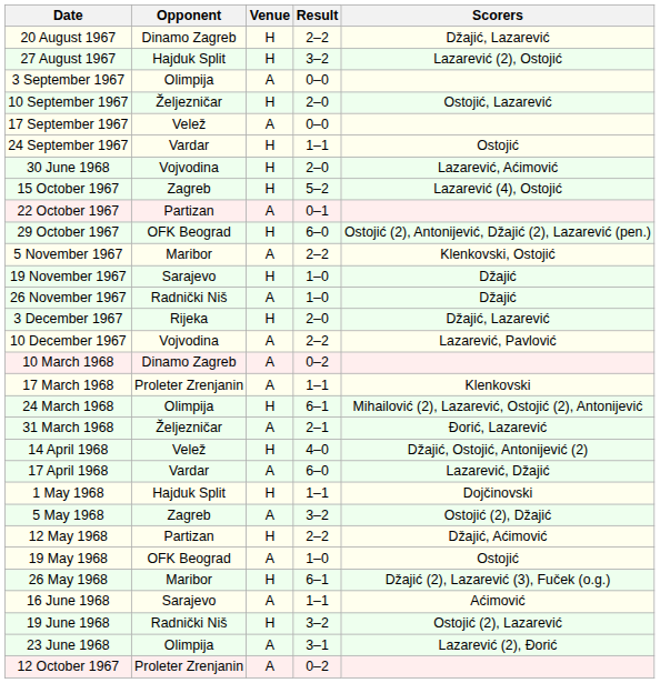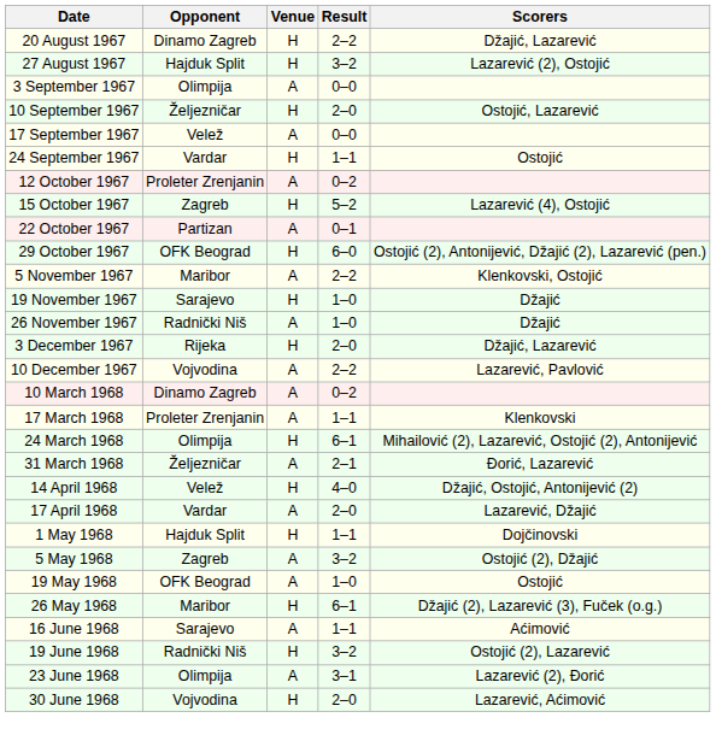 <table class="wikitable sortable" style="font-size:100%; text-align:center">
 <tr>
 <th>Date</th>
 <th>Opponent</th>
 <th>Venue</th>
 <th>Result</th>
 <th>Scorers</th>
 </tr>
 <tr bgcolor = "#FFFFEE">
 <td>20 August 1967</td>
 <td>Dinamo Zagreb</td>
 <td>H</td>
 <td>2–2</td>
 <td>Džajić, Lazarević</td>
 </tr>
 <tr bgcolor = "#EEFFEE">
 <td>27 August 1967</td>
 <td>Hajduk Split</td>
 <td>H</td>
 <td>3–2</td>
 <td>Lazarević (2), Ostojić</td>
 </tr>
 <tr bgcolor = "#FFFFEE">
 <td>3 September 1967</td>
 <td>Olimpija</td>
 <td>A</td>
 <td>0–0</td>
 <td></td>
 </tr>
 <tr bgcolor = "#EEFFEE">
 <td>10 September 1967</td>
 <td>Željezničar</td>
 <td>H</td>
 <td>2–0</td>
 <td>Ostojić, Lazarević</td>
 </tr>
 <tr bgcolor = "#FFFFEE">
 <td>17 September 1967</td>
 <td>Velež</td>
 <td>A</td>
 <td>0–0</td>
 <td></td>
 </tr>
 <tr bgcolor = "#FFFFEE">
 <td>24 September 1967</td>
 <td>Vardar</td>
 <td>H</td>
 <td>1–1</td>
 <td>Ostojić</td>
 </tr>
-<tr bgcolor = "#EEFFEE">
-<td>30 June 1968</td>
-<td>Vojvodina</td>
-<td>H</td>
-<td>2–0</td>
-<td>Lazarević, Aćimović</td>
+<tr bgcolor = "#FFEEEE">
+<td>12 October 1967</td>
+<td>Proleter Zrenjanin</td>
+<td>A</td>
+<td>0–2</td>
+<td></td>
 </tr>
 <tr bgcolor = "#EEFFEE">
 <td>15 October 1967</td>
 <td>Zagreb</td>
 <td>H</td>
 <td>5–2</td>
 <td>Lazarević (4), Ostojić</td>
 </tr>
 <tr bgcolor = "#FFEEEE">
 <td>22 October 1967</td>
 <td>Partizan</td>
 <td>A</td>
 <td>0–1</td>
 <td></td>
 </tr>
 <tr bgcolor = "#EEFFEE">
 <td>29 October 1967</td>
 <td>OFK Beograd</td>
 <td>H</td>
 <td>6–0</td>
 <td>Ostojić (2), Antonijević, Džajić (2), Lazarević (pen.)</td>
 </tr>
 <tr bgcolor = "#FFFFEE">
 <td>5 November 1967</td>
 <td>Maribor</td>
 <td>A</td>
 <td>2–2</td>
 <td>Klenkovski, Ostojić</td>
 </tr>
 <tr bgcolor = "#EEFFEE">
 <td>19 November 1967</td>
 <td>Sarajevo</td>
 <td>H</td>
 <td>1–0</td>
 <td>Džajić</td>
 </tr>
 <tr bgcolor = "#EEFFEE">
 <td>26 November 1967</td>
 <td>Radnički Niš</td>
 <td>A</td>
 <td>1–0</td>
 <td>Džajić</td>
 </tr>
 <tr bgcolor = "#EEFFEE">
 <td>3 December 1967</td>
 <td>Rijeka</td>
 <td>H</td>
 <td>2–0</td>
 <td>Džajić, Lazarević</td>
 </tr>
 <tr bgcolor = "#FFFFEE">
 <td>10 December 1967</td>
 <td>Vojvodina</td>
 <td>A</td>
 <td>2–2</td>
 <td>Lazarević, Pavlović</td>
 </tr>
 <tr bgcolor = "#FFEEEE">
 <td>10 March 1968</td>
 <td>Dinamo Zagreb</td>
 <td>A</td>
 <td>0–2</td>
 <td></td>
 </tr>
 <tr bgcolor = "#FFFFEE">
 <td>17 March 1968</td>
 <td>Proleter Zrenjanin</td>
 <td>A</td>
 <td>1–1</td>
 <td>Klenkovski</td>
 </tr>
 <tr bgcolor = "#EEFFEE">
 <td>24 March 1968</td>
 <td>Olimpija</td>
 <td>H</td>
 <td>6–1</td>
 <td>Mihailović (2), Lazarević, Ostojić (2), Antonijević</td>
 </tr>
 <tr bgcolor = "#EEFFEE">
 <td>31 March 1968</td>
 <td>Željezničar</td>
 <td>A</td>
 <td>2–1</td>
 <td>Đorić, Lazarević</td>
 </tr>
 <tr bgcolor = "#EEFFEE">
 <td>14 April 1968</td>
 <td>Velež</td>
 <td>H</td>
 <td>4–0</td>
 <td>Džajić, Ostojić, Antonijević (2)</td>
 </tr>
 <tr bgcolor = "#EEFFEE">
 <td>17 April 1968</td>
 <td>Vardar</td>
 <td>A</td>
-<td>6–0</td>
+<td>2–0</td>
 <td>Lazarević, Džajić</td>
 </tr>
 <tr bgcolor = "#FFFFEE">
 <td>1 May 1968</td>
 <td>Hajduk Split</td>
 <td>H</td>
 <td>1–1</td>
 <td>Dojčinovski</td>
 </tr>
 <tr bgcolor = "#EEFFEE">
 <td>5 May 1968</td>
 <td>Zagreb</td>
 <td>A</td>
 <td>3–2</td>
 <td>Ostojić (2), Džajić</td>
-</tr>
-<tr bgcolor = "#FFFFEE">
-<td>12 May 1968</td>
-<td>Partizan</td>
-<td>H</td>
-<td>2–2</td>
-<td>Džajić, Aćimović</td>
 </tr>
 <tr bgcolor = "#FFFFEE">
 <td>19 May 1968</td>
 <td>OFK Beograd</td>
 <td>A</td>
 <td>1–0</td>
 <td>Ostojić</td>
 </tr>
 <tr bgcolor = "#EEFFEE">
 <td>26 May 1968</td>
 <td>Maribor</td>
 <td>H</td>
 <td>6–1</td>
 <td>Džajić (2), Lazarević (3), Fuček (o.g.)</td>
 </tr>
 <tr bgcolor = "#FFFFEE">
 <td>16 June 1968</td>
 <td>Sarajevo</td>
 <td>A</td>
 <td>1–1</td>
 <td>Aćimović</td>
 </tr>
 <tr bgcolor = "#EEFFEE">
 <td>19 June 1968</td>
 <td>Radnički Niš</td>
 <td>H</td>
 <td>3–2</td>
 <td>Ostojić (2), Lazarević</td>
 </tr>
 <tr bgcolor = "#EEFFEE">
 <td>23 June 1968</td>
 <td>Olimpija</td>
 <td>A</td>
 <td>3–1</td>
 <td>Lazarević (2), Đorić</td>
 </tr>
-<tr bgcolor = "#FFEEEE">
-<td>12 October 1967</td>
-<td>Proleter Zrenjanin</td>
-<td>A</td>
-<td>0–2</td>
-<td></td>
+<tr bgcolor = "#EEFFEE">
+<td>30 June 1968</td>
+<td>Vojvodina</td>
+<td>H</td>
+<td>2–0</td>
+<td>Lazarević, Aćimović</td>
 </tr>
 </table>
